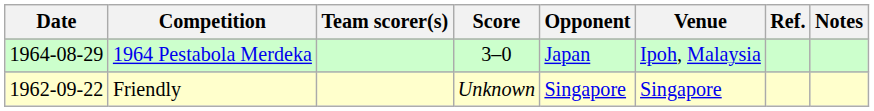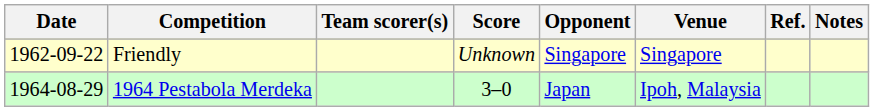 <table class="wikitable" style="font-size:88%;">
 <tr>
 <th>Date</th>
 <th>Competition</th>
 <th>Team scorer(s)</th>
 <th>Score</th>
 <th>Opponent</th>
 <th>Venue</th>
 <th>Ref.</th>
 <th>Notes</th>
 </tr>
+<tr bgcolor="#ffffcc">
+<td>1962-09-22</td>
+<td>Friendly</td>
+<td></td>
+<td align="center"><em>Unknown</em></td>
+<td> <a href='#'>Singapore</a></td>
+<td><a href='#'>Singapore</a></td>
+<td></td>
+<td></td>
+</tr>
 <tr bgcolor="#ccffcc">
 <td>1964-08-29</td>
 <td><a href='#'>1964 Pestabola Merdeka</a></td>
 <td></td>
 <td align="center">3–0</td>
 <td> <a href='#'>Japan</a></td>
 <td><a href='#'>Ipoh</a>, <a href='#'>Malaysia</a></td>
 <td></td>
 <td></td>
 </tr>
-<tr bgcolor="#ffffcc">
-<td>1962-09-22</td>
-<td>Friendly</td>
-<td></td>
-<td align="center"><em>Unknown</em></td>
-<td> <a href='#'>Singapore</a></td>
-<td><a href='#'>Singapore</a></td>
-<td></td>
-<td></td>
-</tr>
 </table>
